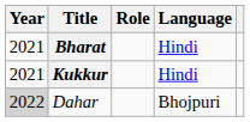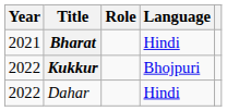 <table class="wikitable plainrowheaders sortable" style="margin-right: 0;">
 <tr>
 <th scope="col">Year</th>
 <th scope="col">Title</th>
 <th scope="col">Role</th>
 <th scope="col">Language</th>
 <th class="unsortable" scope="col"></th>
 </tr>
 <tr>
 <td>2021</td>
 <th scope="row"><em>Bharat</em></th>
 <td></td>
 <td><a href='#'>Hindi</a></td>
 <td style="text-align:center;"></td>
 </tr>
 <tr>
-<td>2021</td>
+<td>2022</td>
 <th scope="row"><em>Kukkur</em></th>
 <td></td>
-<td><a href='#'>Hindi</a></td>
+<td><a href='#'>Bhojpuri</a></td>
 <td style="text-align:center;"></td>
 </tr>
 <tr>
-<td style="background: lightgrey;">2022</td>
+<td>2022</td>
 <td><em>Dahar</em></td>
 <td></td>
-<td>Bhojpuri</td>
+<td><a href='#'>Hindi</a></td>
 </tr>
 </table>
